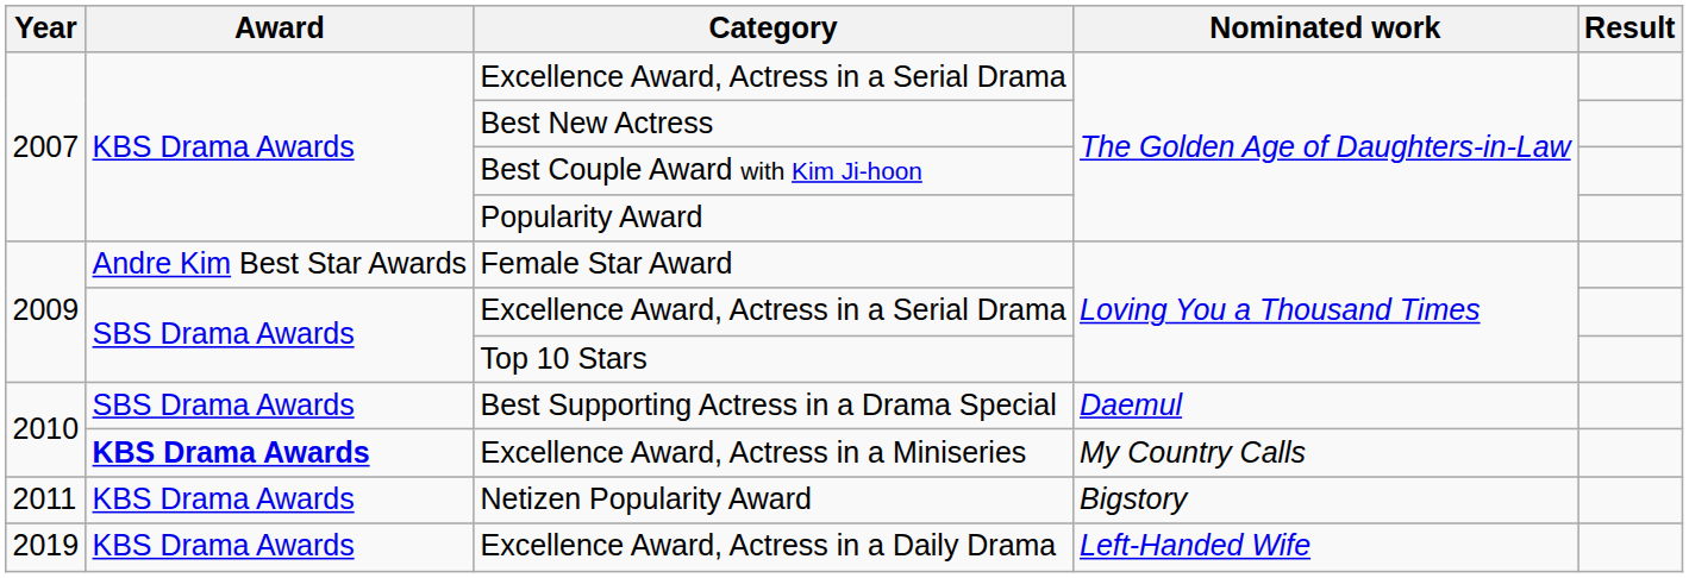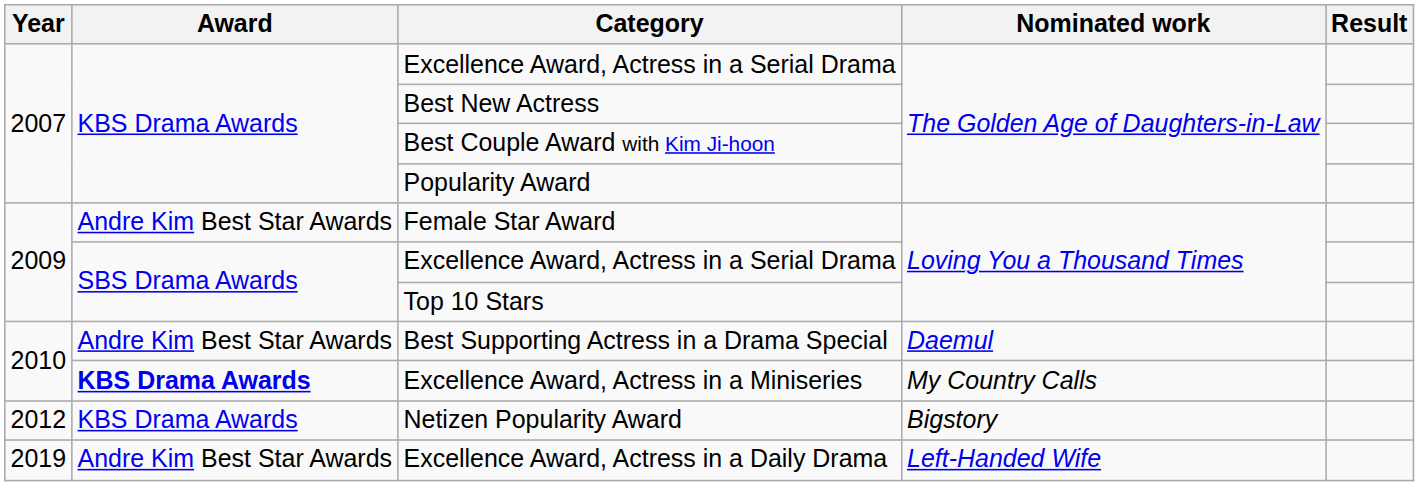 <table class="wikitable">
 <tr>
 <th width=10>Year</th>
 <th>Award</th>
 <th>Category</th>
 <th>Nominated work</th>
 <th>Result</th>
 </tr>
 <tr>
 <td rowspan=4>2007</td>
 <td rowspan=4><a href='#'>KBS Drama Awards</a></td>
 <td>Excellence Award, Actress in a Serial Drama</td>
 <td rowspan=4><em><a href='#'>The Golden Age of Daughters-in-Law</a></em></td>
 <td></td>
 </tr>
 <tr>
 <td>Best New Actress</td>
 <td></td>
 </tr>
 <tr>
 <td>Best Couple Award <small>with <a href='#'>Kim Ji-hoon</a></small></td>
 <td></td>
 </tr>
 <tr>
 <td>Popularity Award</td>
 <td></td>
 </tr>
 <tr>
 <td rowspan=3>2009</td>
 <td><a href='#'>Andre Kim</a> Best Star Awards</td>
 <td>Female Star Award</td>
 <td rowspan=3><em><a href='#'>Loving You a Thousand Times</a></em></td>
 <td></td>
 </tr>
 <tr>
 <td rowspan=2><a href='#'>SBS Drama Awards</a></td>
 <td>Excellence Award, Actress in a Serial Drama</td>
 <td></td>
 </tr>
 <tr>
 <td>Top 10 Stars</td>
 <td></td>
 </tr>
 <tr>
 <td rowspan=2>2010</td>
-<td><a href='#'>SBS Drama Awards</a></td>
+<td><a href='#'>Andre Kim</a> Best Star Awards</td>
 <td>Best Supporting Actress in a Drama Special</td>
 <td><em><a href='#'>Daemul</a></em></td>
 <td></td>
 </tr>
 <tr>
 <td><strong><a href='#'>KBS Drama Awards</a></strong></td>
 <td>Excellence Award, Actress in a Miniseries</td>
 <td><em>My Country Calls</em></td>
 <td></td>
 </tr>
 <tr>
-<td>2011</td>
+<td>2012</td>
 <td><a href='#'>KBS Drama Awards</a></td>
 <td>Netizen Popularity Award</td>
 <td><em>Bigstory</em></td>
 <td></td>
 </tr>
 <tr>
 <td>2019</td>
-<td><a href='#'>KBS Drama Awards</a></td>
+<td><a href='#'>Andre Kim</a> Best Star Awards</td>
 <td>Excellence Award, Actress in a Daily Drama</td>
 <td><em><a href='#'>Left-Handed Wife</a></em></td>
 <td></td>
 </tr>
 </table>
